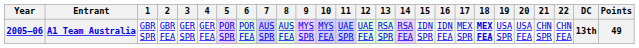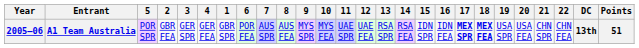 <table class="wikitable" style="text-align:center; font-size:90%">
 <tr>
 <th>Year</th>
 <th>Entrant</th>
-<th>1</th>
+<th>5</th>
 <th>2</th>
 <th>3</th>
 <th>4</th>
-<th>5</th>
+<th>1</th>
 <th>6</th>
 <th>7</th>
 <th>8</th>
 <th>9</th>
 <th>10</th>
 <th>11</th>
 <th>12</th>
 <th>13</th>
 <th>14</th>
 <th>15</th>
 <th>16</th>
 <th>17</th>
 <th>18</th>
 <th>19</th>
 <th>20</th>
 <th>21</th>
 <th>22</th>
 <th>DC</th>
 <th>Points</th>
 </tr>
 <tr>
 <th><a href='#'>2005–06</a></th>
 <th><a href='#'>A1 Team Australia</a></th>
-<td><a href='#'>GBR<br>SPR</a></td>
+<td style=background:#efcfff><a href='#'>POR<br>SPR</a><br></td>
 <td><a href='#'>GBR<br>FEA</a></td>
 <td><a href='#'>GER<br>SPR</a></td>
 <td><a href='#'>GER<br>FEA</a></td>
-<td style=background:#efcfff><a href='#'>POR<br>SPR</a><br></td>
+<td><a href='#'>GBR<br>SPR</a></td>
 <td style=background:#dfffdf><a href='#'>POR<br>FEA</a><br></td>
 <td style=background:#cfcfff><a href='#'>AUS<br>SPR</a><br></td>
 <td style=background:#dfffdf><a href='#'>AUS<br>FEA</a><br></td>
 <td style=background:#efcfff><a href='#'>MYS<br>SPR</a><br></td>
 <td style=background:#cfcfff><a href='#'>MYS<br>FEA</a><br></td>
 <td style=background:#cfcfff><a href='#'>UAE<br>SPR</a><br></td>
 <td style=background:#dfffdf><a href='#'>UAE<br>FEA</a><br></td>
 <td style=background:#dfffdf><a href='#'>RSA<br>SPR</a><br></td>
 <td style=background:#efcfff><a href='#'>RSA<br>FEA</a><br></td>
 <td><a href='#'>IDN<br>SPR</a></td>
 <td><a href='#'>IDN<br>FEA</a></td>
-<td><a href='#'>MEX<br>SPR</a></td>
+<td><strong><a href='#'>MEX<br>SPR</a></strong></td>
 <td><strong><a href='#'>MEX<br>FEA</a></strong></td>
 <td><a href='#'>USA<br>SPR</a></td>
 <td><a href='#'>USA<br>FEA</a></td>
 <td><a href='#'>CHN<br>SPR</a></td>
 <td><a href='#'>CHN<br>FEA</a></td>
 <th>13th</th>
-<th>49</th>
+<th>51</th>
 </tr>
 </table>
